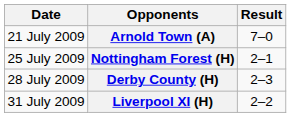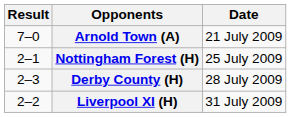 <table class="wikitable plainrowheaders sortable">
 <tr>
+<th scope=col>Result</th>
+<th scope=col>Opponents</th>
 <th scope=col>Date</th>
-<th scope=col>Opponents</th>
-<th scope=col>Result</th>
 </tr>
 <tr>
+<td align=center>7–0</td>
+<th scope=row><a href='#'>Arnold Town</a> (A)</th>
 <td>21 July 2009</td>
-<th scope=row><a href='#'>Arnold Town</a> (A)</th>
-<td align=center>7–0</td>
 </tr>
 <tr>
+<td align=center>2–1</td>
+<th scope=row><a href='#'>Nottingham Forest</a> (H)</th>
 <td>25 July 2009</td>
-<th scope=row><a href='#'>Nottingham Forest</a> (H)</th>
-<td align=center>2–1</td>
 </tr>
 <tr>
+<td align=center>2–3</td>
+<th scope=row><a href='#'>Derby County</a> (H)</th>
 <td>28 July 2009</td>
-<th scope=row><a href='#'>Derby County</a> (H)</th>
-<td align=center>2–3</td>
 </tr>
 <tr>
+<td align=center>2–2</td>
+<th scope=row><a href='#'>Liverpool XI</a> (H)</th>
 <td>31 July 2009</td>
-<th scope=row><a href='#'>Liverpool XI</a> (H)</th>
-<td align=center>2–2</td>
 </tr>
 </table>
